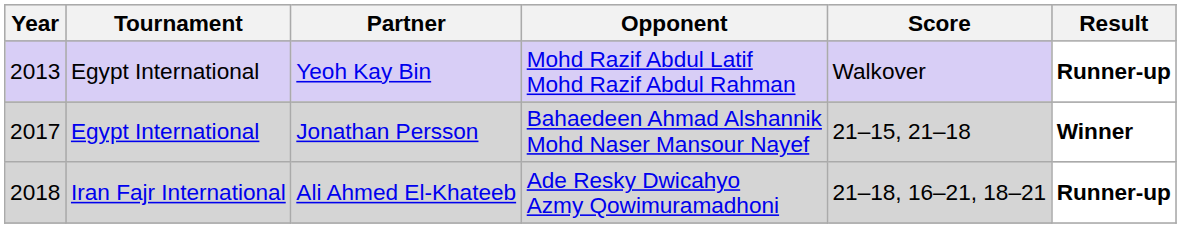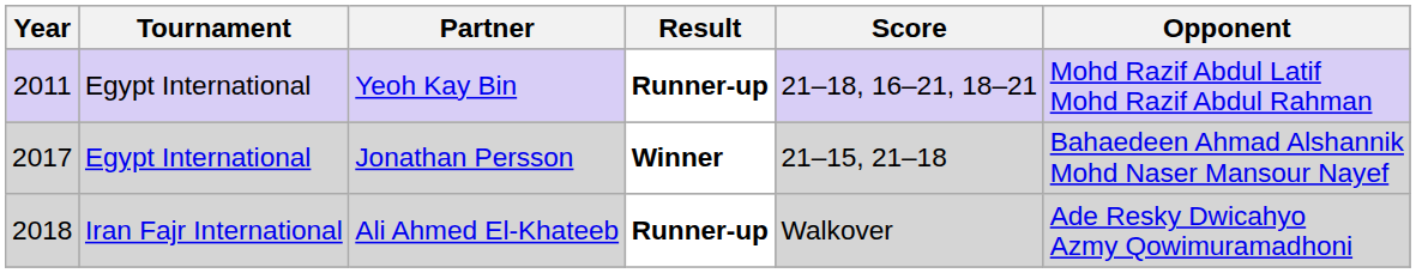 <table class="sortable wikitable" style="font-size: 90%;">
 <tr>
 <th>Year</th>
 <th>Tournament</th>
 <th>Partner</th>
+<th>Result</th>
+<th>Score</th>
 <th>Opponent</th>
-<th>Score</th>
-<th>Result</th>
 </tr>
 <tr style="background:#D8CEF6">
-<td align="center">2013</td>
+<td align="center">2011</td>
 <td align="left">Egypt International</td>
 <td align="left"> <a href='#'>Yeoh Kay Bin</a></td>
+<td style="text-align:left; background:white"> <strong>Runner-up</strong></td>
+<td align="left">21–18, 16–21, 18–21</td>
 <td align="left"> <a href='#'>Mohd Razif Abdul Latif</a> <br>  <a href='#'>Mohd Razif Abdul Rahman</a></td>
-<td align="left">Walkover</td>
-<td style="text-align:left; background:white"> <strong>Runner-up</strong></td>
 </tr>
 <tr style="background:#D5D5D5">
 <td align="center">2017</td>
 <td align="left"><a href='#'>Egypt International</a></td>
 <td align="left"> <a href='#'>Jonathan Persson</a></td>
+<td style="text-align:left; background:white"> <strong>Winner</strong></td>
+<td align="left">21–15, 21–18</td>
 <td align="left"> <a href='#'>Bahaedeen Ahmad Alshannik</a> <br>  <a href='#'>Mohd Naser Mansour Nayef</a></td>
-<td align="left">21–15, 21–18</td>
-<td style="text-align:left; background:white"> <strong>Winner</strong></td>
 </tr>
 <tr style="background:#D5D5D5">
 <td align="center">2018</td>
 <td align="left"><a href='#'>Iran Fajr International</a></td>
 <td align="left"> <a href='#'>Ali Ahmed El-Khateeb</a></td>
+<td style="text-align:left; background:white"> <strong>Runner-up</strong></td>
+<td align="left">Walkover</td>
 <td align="left"> <a href='#'>Ade Resky Dwicahyo</a> <br>  <a href='#'>Azmy Qowimuramadhoni</a></td>
-<td align="left">21–18, 16–21, 18–21</td>
-<td style="text-align:left; background:white"> <strong>Runner-up</strong></td>
 </tr>
 </table>
